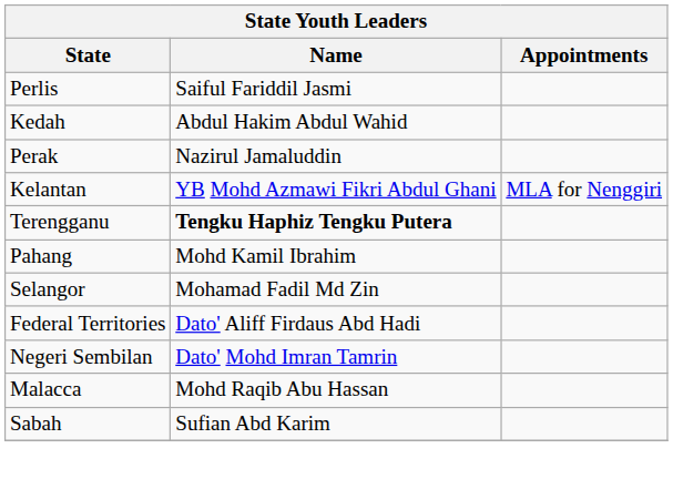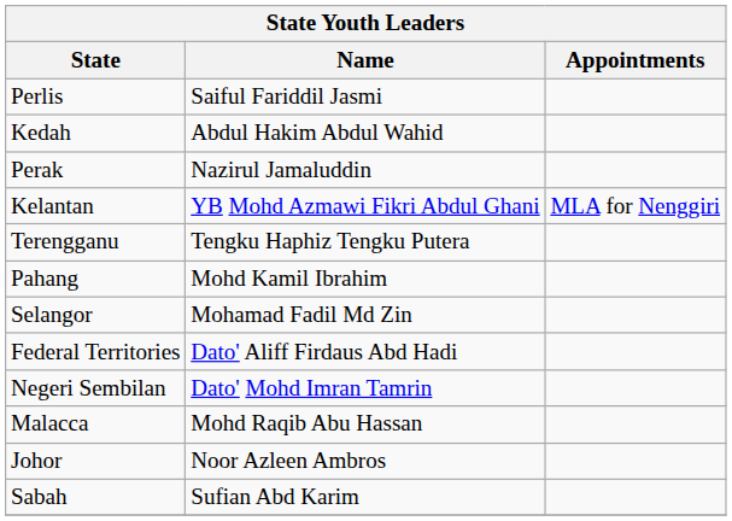 <table class="wikitable">
 <tr>
 <th colspan="3">State Youth Leaders</th>
 </tr>
 <tr>
 <th>State</th>
 <th>Name</th>
 <th>Appointments</th>
 </tr>
 <tr>
 <td>Perlis</td>
 <td>Saiful Fariddil Jasmi</td>
 <td></td>
 </tr>
 <tr>
 <td>Kedah</td>
 <td>Abdul Hakim Abdul Wahid</td>
 <td></td>
 </tr>
 <tr>
 <td>Perak</td>
 <td>Nazirul Jamaluddin</td>
 <td></td>
 </tr>
 <tr>
 <td>Kelantan</td>
 <td><a href='#'>YB</a> <a href='#'>Mohd Azmawi Fikri Abdul Ghani</a></td>
 <td><a href='#'>MLA</a> for <a href='#'>Nenggiri</a></td>
 </tr>
 <tr>
 <td>Terengganu</td>
-<td><strong>Tengku Haphiz Tengku Putera</strong></td>
+<td>Tengku Haphiz Tengku Putera</td>
 <td></td>
 </tr>
 <tr>
 <td>Pahang</td>
 <td>Mohd Kamil Ibrahim</td>
 <td></td>
 </tr>
 <tr>
 <td>Selangor</td>
 <td>Mohamad Fadil Md Zin</td>
 <td></td>
 </tr>
 <tr>
 <td>Federal Territories</td>
 <td><a href='#'>Dato'</a> Aliff Firdaus Abd Hadi</td>
 <td></td>
 </tr>
 <tr>
 <td>Negeri Sembilan</td>
 <td><a href='#'>Dato'</a> <a href='#'>Mohd Imran Tamrin</a></td>
 <td></td>
 </tr>
 <tr>
 <td>Malacca</td>
 <td>Mohd Raqib Abu Hassan</td>
 <td></td>
 </tr>
 <tr>
+<td>Johor</td>
+<td>Noor Azleen Ambros</td>
+<td></td>
+</tr>
+<tr>
 <td>Sabah</td>
 <td>Sufian Abd Karim</td>
 <td></td>
 </tr>
 <tr>
 </tr>
 </table>
